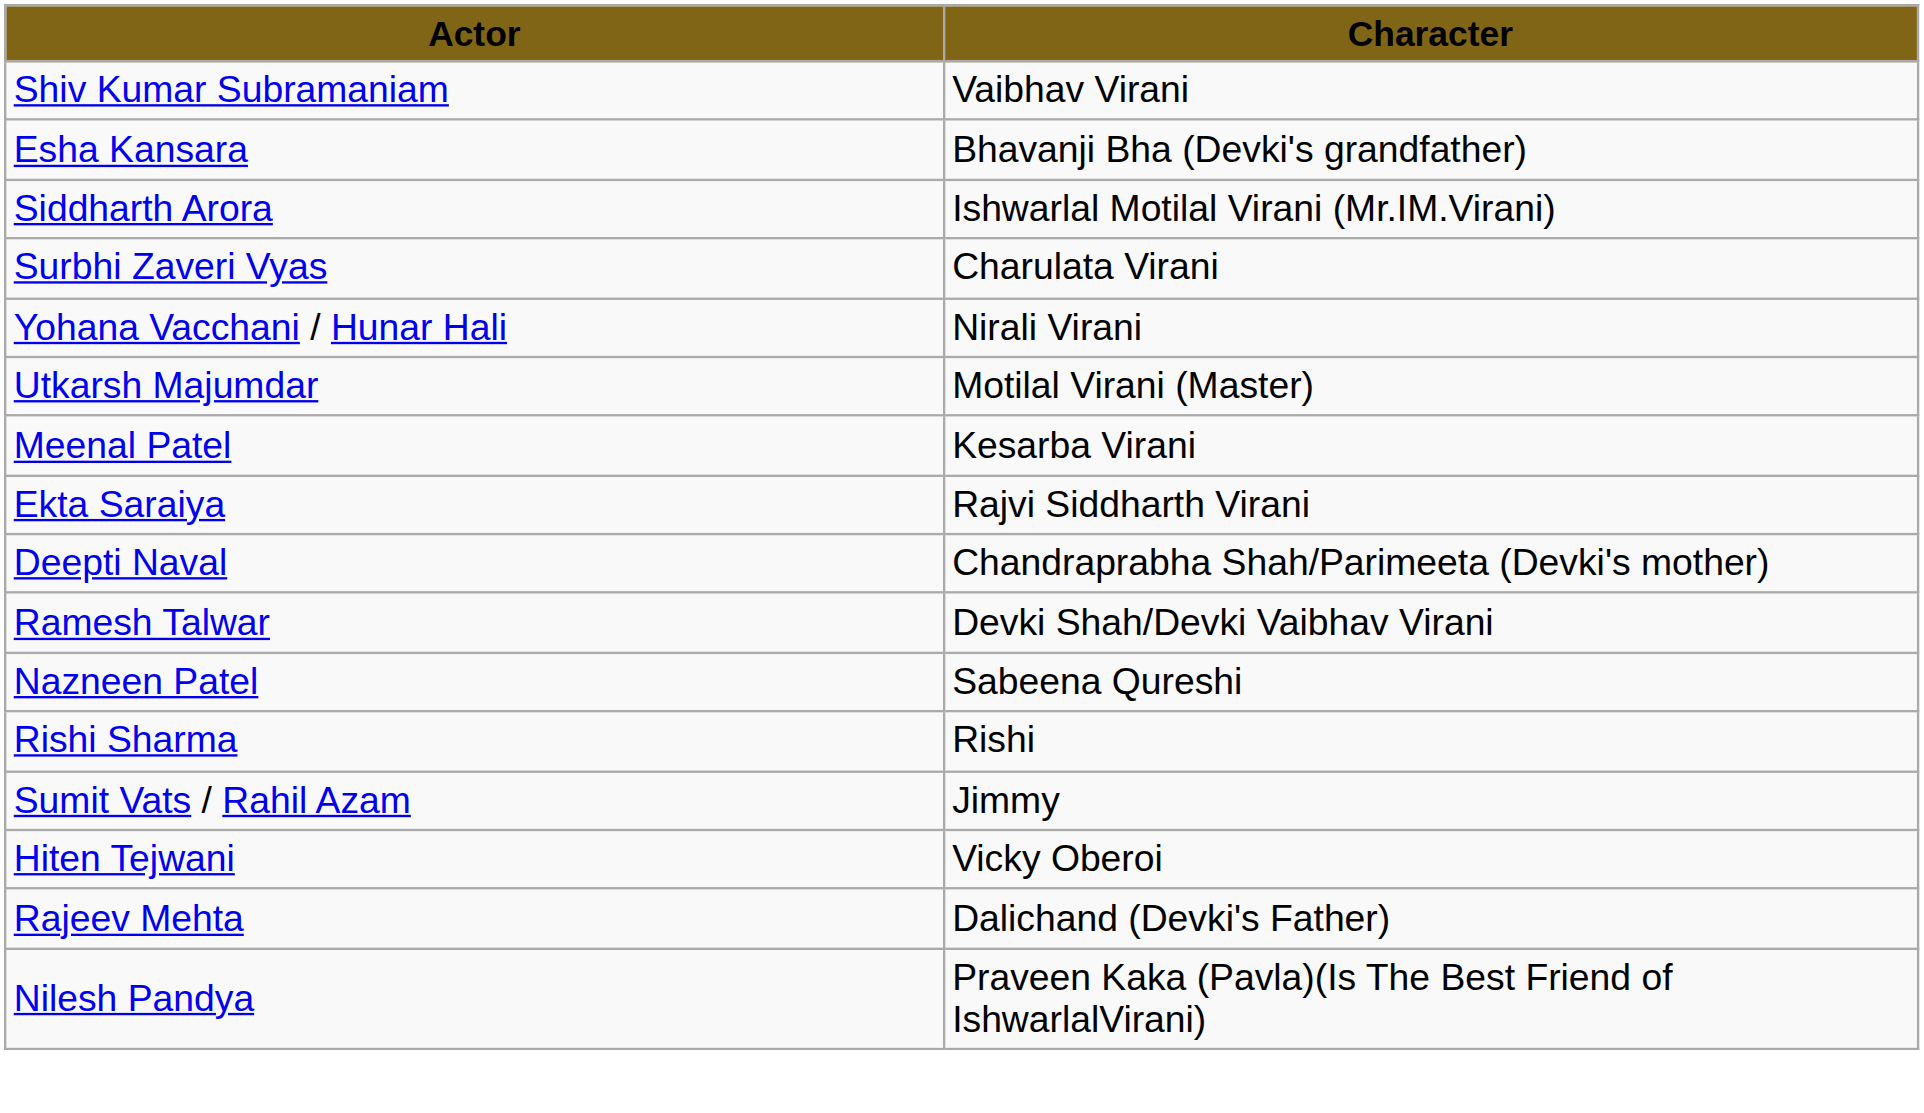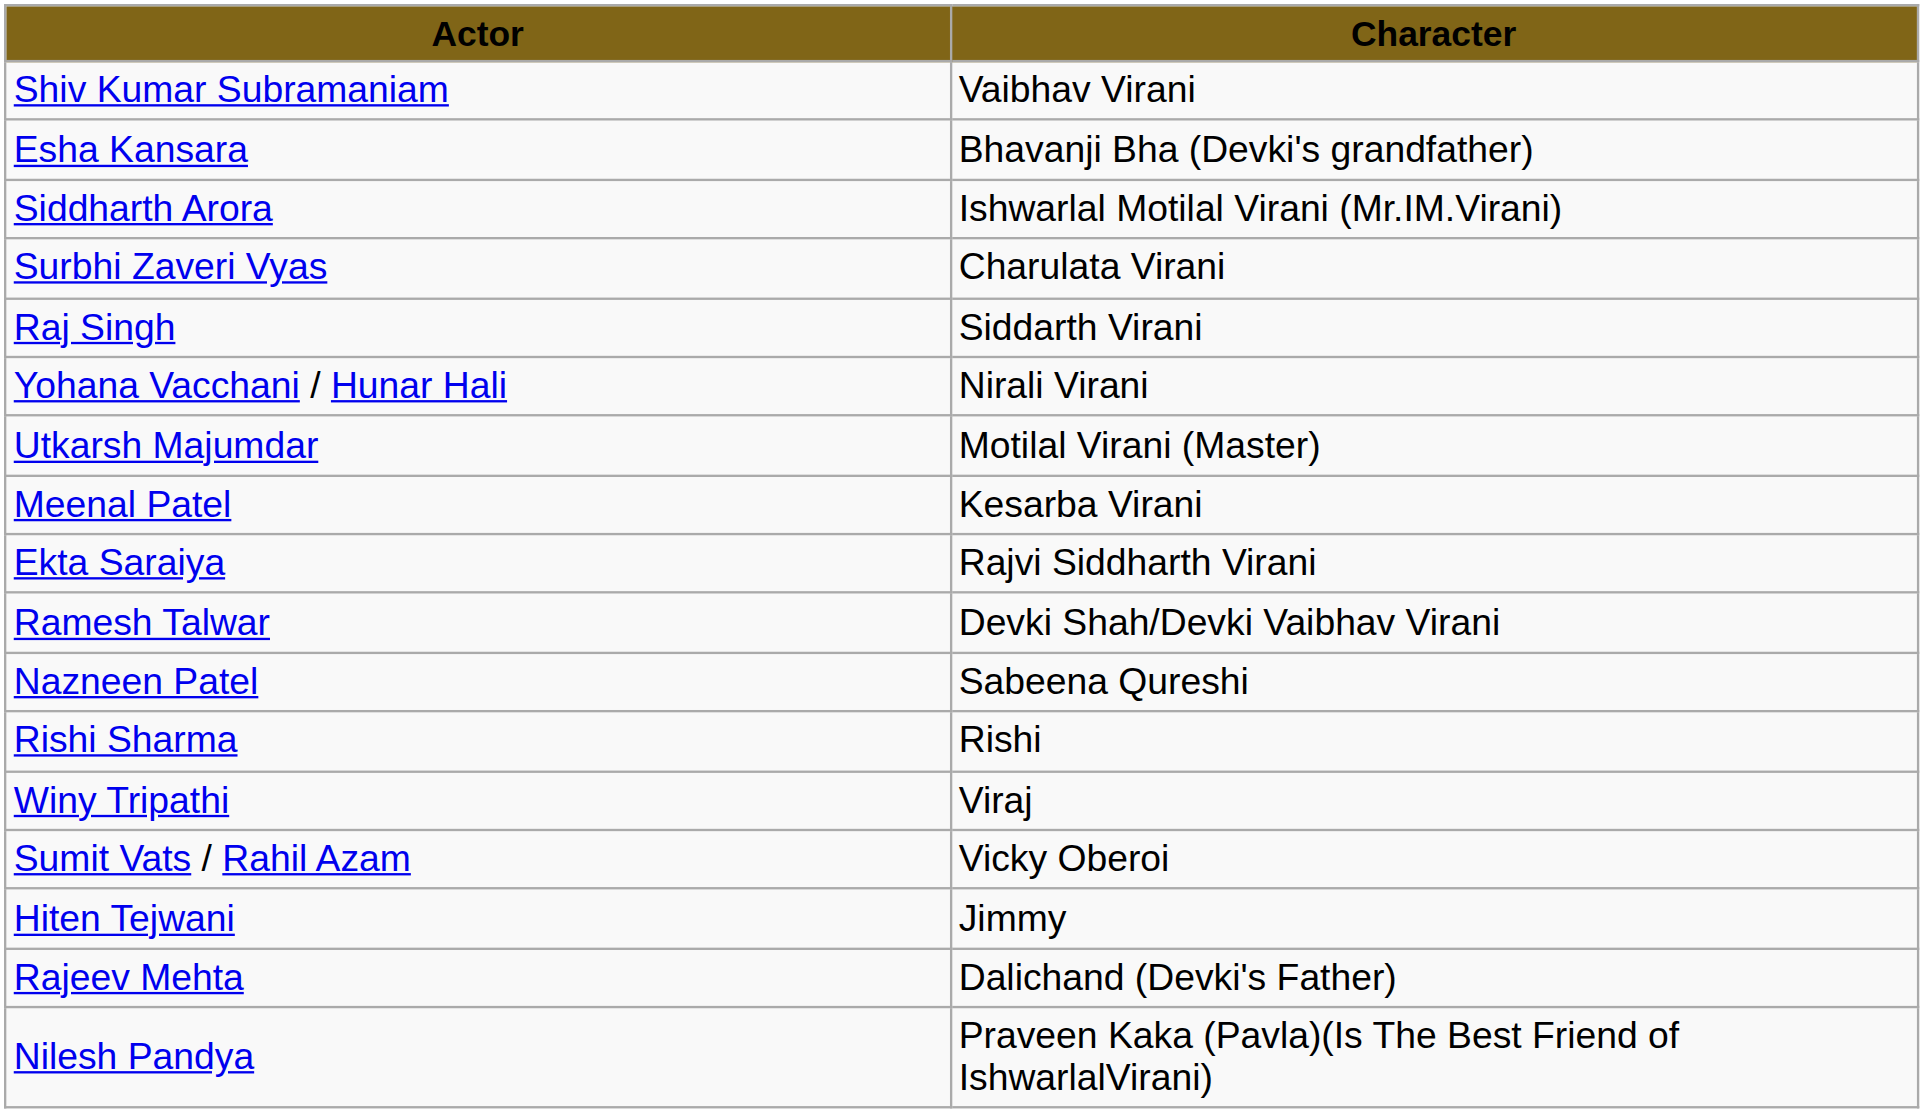 <table class="wikitable" style="width:65%;">
 <tr>
 <th style="background:#806517; font-size: 95%; width:10%">Actor</th>
 <th style="background:#806517; font-size: 95%; width:10%">Character</th>
 </tr>
 <tr>
 <td><a href='#'>Shiv Kumar Subramaniam</a></td>
 <td>Vaibhav Virani</td>
 </tr>
 <tr>
 <td><a href='#'>Esha Kansara</a></td>
 <td>Bhavanji Bha (Devki's grandfather)</td>
 </tr>
 <tr>
 <td><a href='#'>Siddharth Arora</a></td>
 <td>Ishwarlal Motilal Virani (Mr.IM.Virani)</td>
 </tr>
 <tr>
 <td><a href='#'>Surbhi Zaveri Vyas</a></td>
 <td>Charulata Virani</td>
 </tr>
 <tr>
+<td><a href='#'>Raj Singh</a></td>
+<td>Siddarth Virani</td>
+</tr>
+<tr>
 <td><a href='#'>Yohana Vacchani</a> / <a href='#'>Hunar Hali</a></td>
 <td>Nirali Virani</td>
 </tr>
 <tr>
 <td><a href='#'>Utkarsh Majumdar</a></td>
 <td>Motilal Virani (Master)</td>
 </tr>
 <tr>
 <td><a href='#'>Meenal Patel</a></td>
 <td>Kesarba Virani</td>
 </tr>
 <tr>
 <td><a href='#'>Ekta Saraiya</a></td>
 <td>Rajvi Siddharth Virani</td>
 </tr>
 <tr>
-<td><a href='#'>Deepti Naval</a></td>
-<td>Chandraprabha Shah/Parimeeta (Devki's mother)</td>
-</tr>
-<tr>
 <td><a href='#'>Ramesh Talwar</a></td>
 <td>Devki Shah/Devki Vaibhav Virani</td>
 </tr>
 <tr>
 <td><a href='#'>Nazneen Patel</a></td>
 <td>Sabeena Qureshi</td>
 </tr>
 <tr>
 <td><a href='#'>Rishi Sharma</a></td>
 <td>Rishi</td>
 </tr>
 <tr>
+<td><a href='#'>Winy Tripathi</a></td>
+<td>Viraj</td>
+</tr>
+<tr>
 <td><a href='#'>Sumit Vats</a> / <a href='#'>Rahil Azam</a></td>
-<td>Jimmy</td>
+<td>Vicky Oberoi</td>
 </tr>
 <tr>
 <td><a href='#'>Hiten Tejwani</a></td>
-<td>Vicky Oberoi</td>
+<td>Jimmy</td>
 </tr>
 <tr>
 <td><a href='#'>Rajeev Mehta</a></td>
 <td>Dalichand (Devki's Father)</td>
 </tr>
 <tr>
 <td><a href='#'>Nilesh Pandya</a></td>
 <td>Praveen Kaka (Pavla)(Is The Best Friend of IshwarlalVirani)</td>
 </tr>
 </table>
